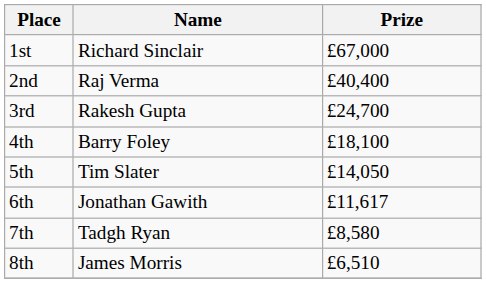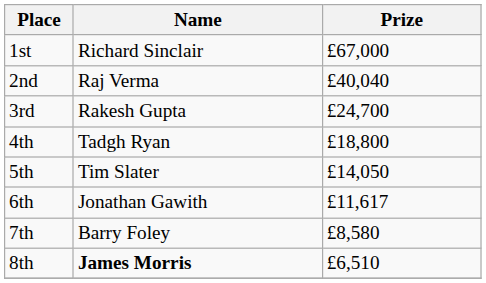 <table class="wikitable">
 <tr>
 <th width="50">Place</th>
 <th width="200">Name</th>
 <th width="125">Prize</th>
 </tr>
 <tr>
 <td>1st</td>
 <td> Richard Sinclair</td>
 <td>£67,000</td>
 </tr>
 <tr>
 <td>2nd</td>
 <td> Raj Verma</td>
-<td>£40,400</td>
+<td>£40,040</td>
 </tr>
 <tr>
 <td>3rd</td>
 <td> Rakesh Gupta</td>
 <td>£24,700</td>
 </tr>
 <tr>
 <td>4th</td>
-<td> Barry Foley</td>
-<td>£18,100</td>
+<td> Tadgh Ryan</td>
+<td>£18,800</td>
 </tr>
 <tr>
 <td>5th</td>
 <td> Tim Slater</td>
 <td>£14,050</td>
 </tr>
 <tr>
 <td>6th</td>
 <td> Jonathan Gawith</td>
 <td>£11,617</td>
 </tr>
 <tr>
 <td>7th</td>
-<td> Tadgh Ryan</td>
+<td> Barry Foley</td>
 <td>£8,580</td>
 </tr>
 <tr>
 <td>8th</td>
-<td> James Morris</td>
+<td><strong> James Morris</strong></td>
 <td>£6,510</td>
 </tr>
 <tr>
 </tr>
 </table>
